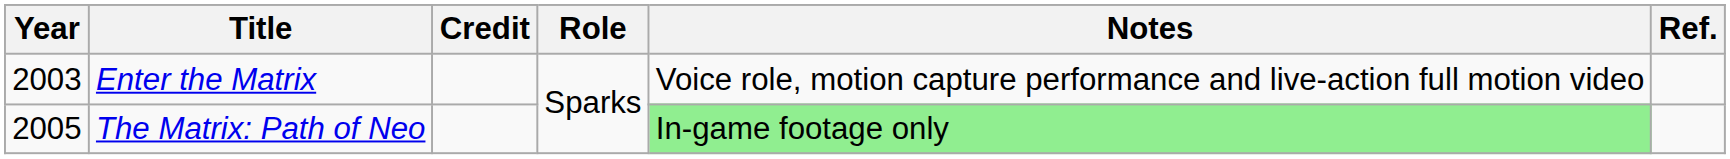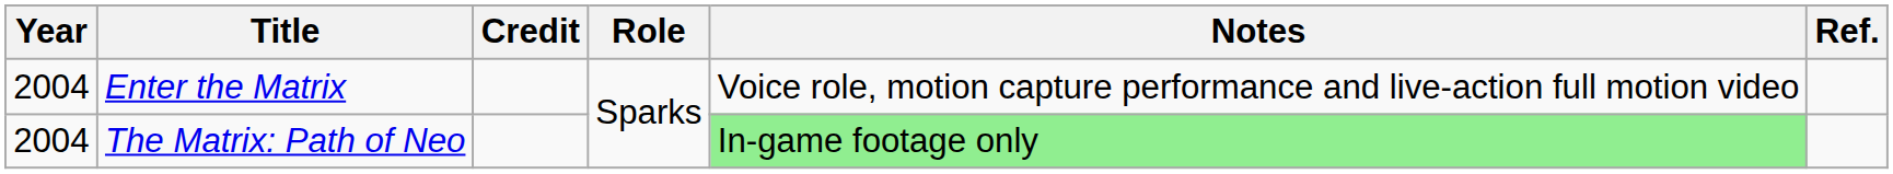 <table class="wikitable">
 <tr>
 <th>Year</th>
 <th>Title</th>
 <th>Credit</th>
 <th>Role</th>
 <th>Notes</th>
 <th>Ref.</th>
 </tr>
 <tr>
-<td>2003</td>
+<td>2004</td>
 <td><em><a href='#'>Enter the Matrix</a></em></td>
 <td></td>
 <td rowspan="2">Sparks</td>
 <td>Voice role, motion capture performance and live-action full motion video</td>
 <td></td>
 </tr>
 <tr>
-<td>2005</td>
+<td>2004</td>
 <td><em><a href='#'>The Matrix: Path of Neo</a></em></td>
 <td></td>
 <td style="background: lightgreen;">In-game footage only</td>
 <td></td>
 </tr>
 </table>
